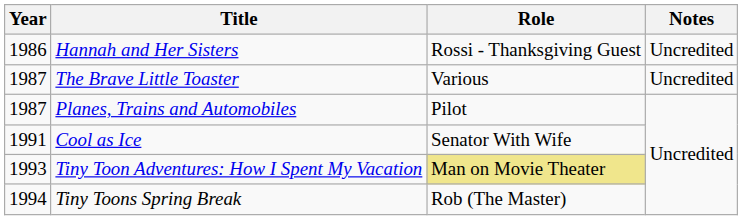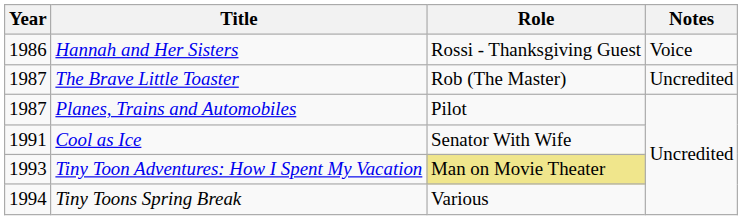 <table class="wikitable sortable">
 <tr>
 <th>Year</th>
 <th>Title</th>
 <th>Role</th>
 <th>Notes</th>
 </tr>
 <tr>
 <td>1986</td>
 <td><em><a href='#'>Hannah and Her Sisters</a></em></td>
 <td>Rossi - Thanksgiving Guest</td>
-<td>Uncredited</td>
+<td>Voice</td>
 </tr>
 <tr>
 <td>1987</td>
 <td><em><a href='#'>The Brave Little Toaster</a></em></td>
-<td>Various</td>
+<td>Rob (The Master)</td>
 <td>Uncredited</td>
 </tr>
 <tr>
 <td>1987</td>
 <td><em><a href='#'>Planes, Trains and Automobiles</a></em></td>
 <td>Pilot</td>
 <td rowspan="4">Uncredited</td>
 </tr>
 <tr>
 <td>1991</td>
 <td><em><a href='#'>Cool as Ice</a></em></td>
 <td>Senator With Wife</td>
 </tr>
 <tr>
 <td>1993</td>
 <td><em><a href='#'>Tiny Toon Adventures: How I Spent My Vacation</a></em></td>
 <td style="background: khaki;">Man on Movie Theater</td>
 </tr>
 <tr>
 <td>1994</td>
 <td><em>Tiny Toons Spring Break</em></td>
-<td>Rob (The Master)</td>
+<td>Various</td>
 </tr>
 </table>
